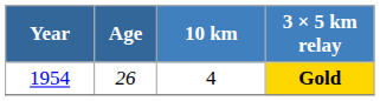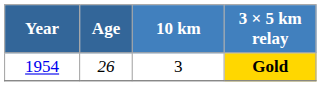 <table class="wikitable" style="font-size:95%; text-align:center; border:grey solid 1px; border-collapse:collapse; background:#ffffff;">
 <tr>
 <th style="background-color:#369; color:white; width:60px;"> Year </th>
 <th style="background-color:#369; color:white; width:40px;"> Age </th>
 <th style="background-color:#4180be; color:white; width:75px;"> 10 km </th>
 <th style="background-color:#4180be; color:white; width:75px;"> 3 × 5 km <br> relay </th>
 </tr>
 <tr>
 <td><a href='#'>1954</a></td>
 <td><em>26</em></td>
-<td>4</td>
+<td>3</td>
 <td style="background:gold;"><strong>Gold</strong></td>
 </tr>
 <tr>
 </tr>
 </table>
